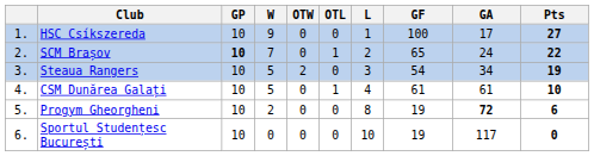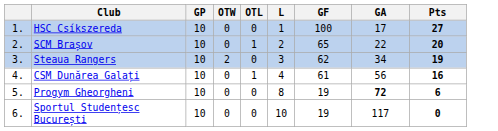 <table class="wikitable">
 <tr>
 <th width="30"></th>
 <th width="200">Club</th>
 <th width="30">GP</th>
-<th width="30">W</th>
 <th width="30">OTW</th>
 <th width="30">OTL</th>
 <th width="30">L</th>
 <th width="70">GF</th>
 <th width="70">GA</th>
 <th width="70">Pts</th>
 </tr>
 <tr bgcolor="#BCD2EE" align="center">
 <td>1.</td>
 <td align="left"><a href='#'>HSC Csíkszereda</a></td>
 <td>10</td>
-<td>9</td>
 <td>0</td>
 <td>0</td>
 <td>1</td>
 <td>100</td>
 <td>17</td>
 <td><strong>27</strong></td>
 </tr>
 <tr bgcolor="#BCD2EE" align="center">
 <td>2.</td>
 <td align="left"><a href='#'>SCM Brașov</a></td>
-<td><strong>10</strong></td>
-<td>7</td>
+<td>10</td>
 <td>0</td>
 <td>1</td>
 <td>2</td>
 <td>65</td>
-<td>24</td>
-<td><strong>22</strong></td>
+<td>22</td>
+<td><strong>20</strong></td>
 </tr>
 <tr bgcolor="#BCD2EE" align="center">
 <td>3.</td>
 <td align="left"><a href='#'>Steaua Rangers</a></td>
 <td>10</td>
-<td>5</td>
 <td>2</td>
 <td>0</td>
 <td>3</td>
-<td>54</td>
+<td>62</td>
 <td>34</td>
 <td><strong>19</strong></td>
 </tr>
 <tr bgcolor="#FFFFFF" align="center">
 <td>4.</td>
 <td align="left"><a href='#'>CSM Dunărea Galați</a></td>
 <td>10</td>
-<td>5</td>
 <td>0</td>
 <td>1</td>
 <td>4</td>
 <td>61</td>
-<td>61</td>
-<td><strong>10</strong></td>
+<td>56</td>
+<td><strong>16</strong></td>
 </tr>
 <tr bgcolor="#FFFFFF" align="center">
 <td>5.</td>
 <td align="left"><a href='#'>Progym Gheorgheni</a></td>
 <td>10</td>
-<td>2</td>
 <td>0</td>
 <td>0</td>
 <td>8</td>
 <td>19</td>
 <td><strong>72</strong></td>
 <td><strong>6</strong></td>
 </tr>
 <tr bgcolor="#FFFFFF" align="center">
 <td>6.</td>
 <td align="left"><a href='#'>Sportul Studențesc București</a></td>
 <td>10</td>
 <td>0</td>
 <td>0</td>
-<td>0</td>
 <td>10</td>
 <td>19</td>
 <td>117</td>
 <td><strong>0</strong></td>
 </tr>
 </table>
